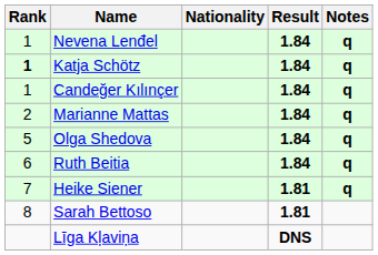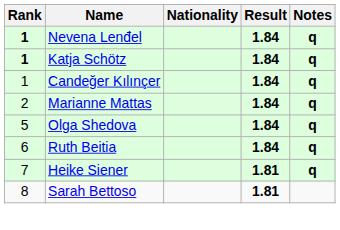 <table class="wikitable sortable" style="text-align:center">
 <tr>
 <th>Rank</th>
 <th>Name</th>
 <th>Nationality</th>
 <th>Result</th>
 <th>Notes</th>
 </tr>
 <tr bgcolor=ddffdd>
-<td>1</td>
+<td><strong>1</strong></td>
 <td align=left><a href='#'>Nevena Lenđel</a></td>
 <td align=left></td>
 <td><strong>1.84</strong></td>
 <td><strong>q</strong></td>
 </tr>
 <tr bgcolor=ddffdd>
 <td><strong>1</strong></td>
 <td align=left><a href='#'>Katja Schötz</a></td>
 <td align=left></td>
 <td><strong>1.84</strong></td>
 <td><strong>q</strong></td>
 </tr>
 <tr bgcolor=ddffdd>
 <td>1</td>
 <td align=left><a href='#'>Candeğer Kılınçer</a></td>
 <td align=left></td>
 <td><strong>1.84</strong></td>
 <td><strong>q</strong></td>
 </tr>
 <tr bgcolor=ddffdd>
 <td>2</td>
 <td align=left><a href='#'>Marianne Mattas</a></td>
 <td align=left></td>
 <td><strong>1.84</strong></td>
 <td><strong>q</strong></td>
 </tr>
 <tr bgcolor=ddffdd>
 <td>5</td>
 <td align=left><a href='#'>Olga Shedova</a></td>
 <td align=left></td>
 <td><strong>1.84</strong></td>
 <td><strong>q</strong></td>
 </tr>
 <tr bgcolor=ddffdd>
 <td>6</td>
 <td align=left><a href='#'>Ruth Beitia</a></td>
 <td align=left></td>
 <td><strong>1.84</strong></td>
 <td><strong>q</strong></td>
 </tr>
 <tr bgcolor=ddffdd>
 <td>7</td>
 <td align=left><a href='#'>Heike Siener</a></td>
 <td align=left></td>
 <td><strong>1.81</strong></td>
 <td><strong>q</strong></td>
 </tr>
 <tr>
 <td>8</td>
 <td align=left><a href='#'>Sarah Bettoso</a></td>
 <td align=left></td>
 <td><strong>1.81</strong></td>
 <td></td>
 </tr>
-<tr>
-<td></td>
-<td align=left><a href='#'>Līga Kļaviņa</a></td>
-<td align=left></td>
-<td><strong>DNS</strong></td>
-<td></td>
-</tr>
 </table>
